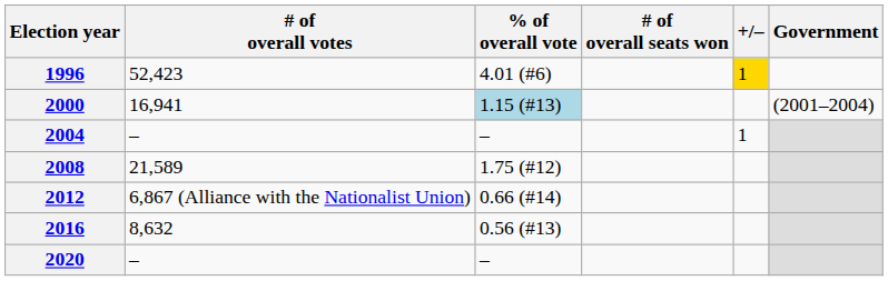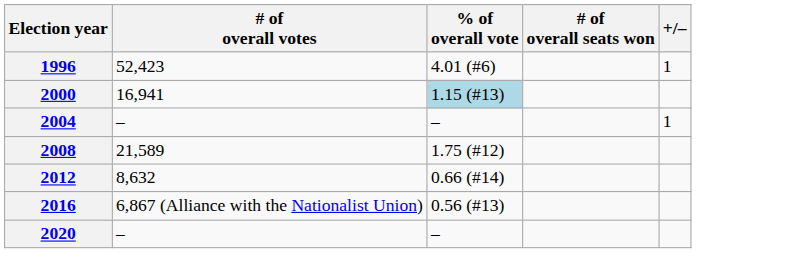 <table class=wikitable>
 <tr>
 <th>Election year</th>
 <th># of<br>overall votes</th>
 <th>% of<br>overall vote</th>
 <th># of<br>overall seats won</th>
 <th>+/–</th>
-<th>Government</th>
 </tr>
 <tr>
 <th><a href='#'>1996</a></th>
 <td>52,423</td>
 <td>4.01 (#6)</td>
 <td></td>
-<td style="background: gold;"> 1</td>
-<td></td>
+<td> 1</td>
 </tr>
 <tr>
 <th><a href='#'>2000</a></th>
 <td>16,941</td>
 <td style="background: lightblue;">1.15 (#13)</td>
 <td></td>
 <td></td>
-<td> (2001–2004)</td>
 </tr>
 <tr>
 <th><a href='#'>2004</a></th>
 <td>–</td>
 <td>–</td>
 <td></td>
 <td> 1</td>
-<td align=center style="background:#ddd;"></td>
 </tr>
 <tr>
 <th><a href='#'>2008</a></th>
 <td>21,589</td>
 <td>1.75 (#12)</td>
 <td></td>
 <td></td>
-<td align=center style="background:#ddd;"></td>
 </tr>
 <tr>
 <th><a href='#'>2012</a></th>
-<td>6,867 (Alliance with the <a href='#'>Nationalist Union</a>)</td>
+<td>8,632</td>
 <td>0.66 (#14)</td>
 <td></td>
 <td></td>
-<td align=center style="background:#ddd;"></td>
 </tr>
 <tr>
 <th><a href='#'>2016</a></th>
-<td>8,632</td>
+<td>6,867 (Alliance with the <a href='#'>Nationalist Union</a>)</td>
 <td>0.56 (#13)</td>
 <td></td>
 <td></td>
-<td align=center style="background:#ddd;"></td>
 </tr>
 <tr>
 <th><a href='#'>2020</a></th>
 <td>–</td>
 <td>–</td>
 <td></td>
 <td></td>
-<td align=center style="background:#ddd;"></td>
 </tr>
 </table>
